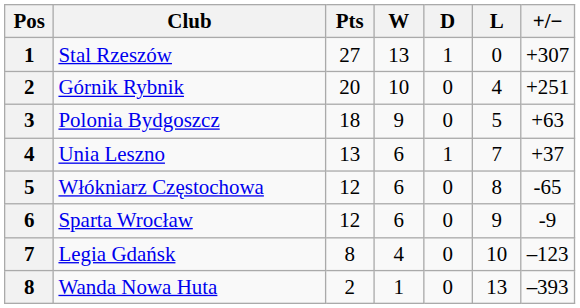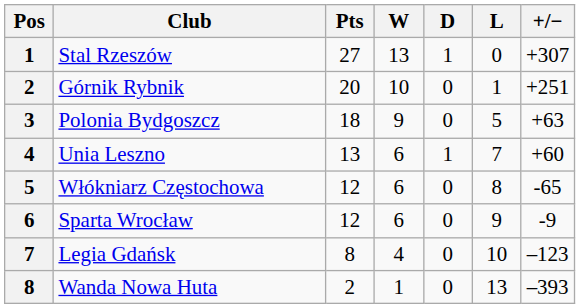 <table class="wikitable">
 <tr>
 <th width=30>Pos</th>
 <th width=200>Club</th>
 <th width=30>Pts</th>
 <th width=30>W</th>
 <th width=30>D</th>
 <th width=30>L</th>
 <th width=30>+/−</th>
 </tr>
 <tr align=center >
 <th>1</th>
 <td align=left><a href='#'>Stal Rzeszów</a></td>
 <td>27</td>
 <td>13</td>
 <td>1</td>
 <td>0</td>
 <td>+307</td>
 </tr>
 <tr align=center >
 <th>2</th>
 <td align=left><a href='#'>Górnik Rybnik</a></td>
 <td>20</td>
 <td>10</td>
 <td>0</td>
-<td>4</td>
+<td>1</td>
 <td>+251</td>
 </tr>
 <tr align=center >
 <th>3</th>
 <td align=left><a href='#'>Polonia Bydgoszcz</a></td>
 <td>18</td>
 <td>9</td>
 <td>0</td>
 <td>5</td>
 <td>+63</td>
 </tr>
 <tr align=center>
 <th>4</th>
 <td align=left><a href='#'>Unia Leszno</a></td>
 <td>13</td>
 <td>6</td>
 <td>1</td>
 <td>7</td>
-<td>+37</td>
+<td>+60</td>
 </tr>
 <tr align=center>
 <th>5</th>
 <td align=left><a href='#'>Włókniarz Częstochowa</a></td>
 <td>12</td>
 <td>6</td>
 <td>0</td>
 <td>8</td>
 <td>-65</td>
 </tr>
 <tr align=center>
 <th>6</th>
 <td align=left><a href='#'>Sparta Wrocław</a></td>
 <td>12</td>
 <td>6</td>
 <td>0</td>
 <td>9</td>
 <td>-9</td>
 </tr>
 <tr align=center>
 <th>7</th>
 <td align=left><a href='#'>Legia Gdańsk</a></td>
 <td>8</td>
 <td>4</td>
 <td>0</td>
 <td>10</td>
 <td>–123</td>
 </tr>
 <tr align=center >
 <th>8</th>
 <td align=left><a href='#'>Wanda Nowa Huta</a></td>
 <td>2</td>
 <td>1</td>
 <td>0</td>
 <td>13</td>
 <td>–393</td>
 </tr>
 </table>
